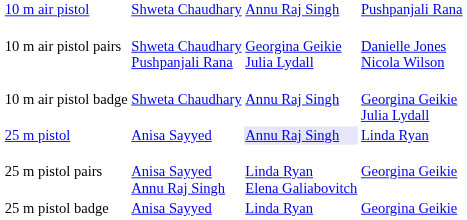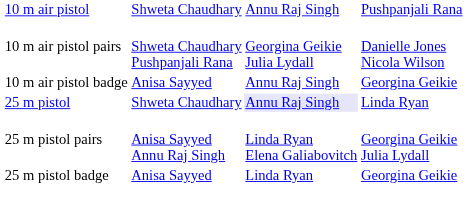 <table>
 <tr>
 <td><a href='#'>10 m air pistol</a></td>
 <td><a href='#'>Shweta Chaudhary</a><br></td>
 <td><a href='#'>Annu Raj Singh</a><br></td>
 <td><a href='#'>Pushpanjali Rana</a><br></td>
 </tr>
 <tr>
 <td>10 m air pistol pairs</td>
 <td><br><a href='#'>Shweta Chaudhary</a><br><a href='#'>Pushpanjali Rana</a></td>
 <td><br><a href='#'>Georgina Geikie</a><br><a href='#'>Julia Lydall</a></td>
 <td><br><a href='#'>Danielle Jones</a><br><a href='#'>Nicola Wilson</a></td>
 </tr>
 <tr>
 <td>10 m air pistol badge</td>
-<td><a href='#'>Shweta Chaudhary</a><br></td>
+<td><a href='#'>Anisa Sayyed</a><br></td>
 <td><a href='#'>Annu Raj Singh</a><br></td>
-<td><br><a href='#'>Georgina Geikie</a><br><a href='#'>Julia Lydall</a></td>
+<td><a href='#'>Georgina Geikie</a><br></td>
 </tr>
 <tr>
 <td><a href='#'>25 m pistol</a></td>
-<td><a href='#'>Anisa Sayyed</a><br></td>
+<td><a href='#'>Shweta Chaudhary</a><br></td>
 <td style="background: lavender;"><a href='#'>Annu Raj Singh</a><br></td>
 <td><a href='#'>Linda Ryan</a><br></td>
 </tr>
 <tr>
 <td>25 m pistol pairs</td>
 <td><br><a href='#'>Anisa Sayyed</a><br><a href='#'>Annu Raj Singh</a></td>
 <td><br><a href='#'>Linda Ryan</a><br><a href='#'>Elena Galiabovitch</a></td>
-<td><a href='#'>Georgina Geikie</a><br></td>
+<td><br><a href='#'>Georgina Geikie</a><br><a href='#'>Julia Lydall</a></td>
 </tr>
 <tr>
 <td>25 m pistol badge</td>
 <td><a href='#'>Anisa Sayyed</a><br></td>
 <td><a href='#'>Linda Ryan</a><br></td>
 <td><a href='#'>Georgina Geikie</a><br></td>
 </tr>
 </table>
